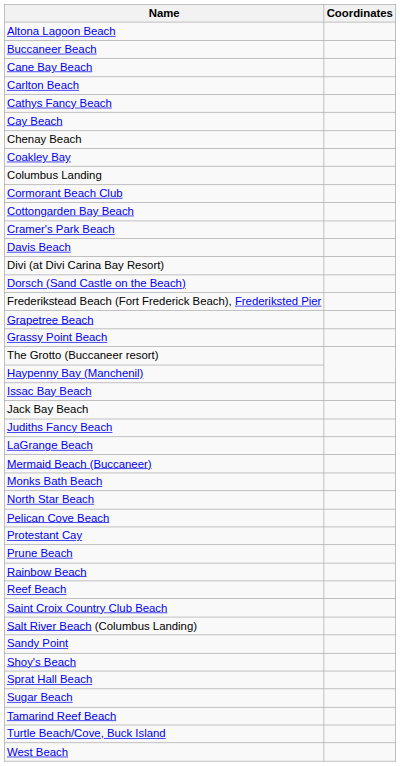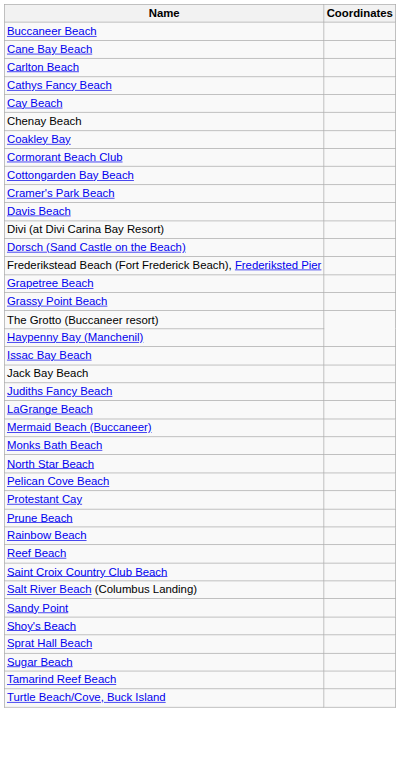 <table class="wikitable sortable">
 <tr>
 <th>Name</th>
 <th>Coordinates</th>
-</tr>
-<tr>
-<td><a href='#'>Altona Lagoon Beach</a></td>
-<td></td>
 </tr>
 <tr>
 <td><a href='#'>Buccaneer Beach</a></td>
 <td></td>
 </tr>
 <tr>
 <td><a href='#'>Cane Bay Beach</a></td>
 <td></td>
 </tr>
 <tr>
 <td><a href='#'>Carlton Beach</a></td>
 <td></td>
 </tr>
 <tr>
 <td><a href='#'>Cathys Fancy Beach</a></td>
 <td></td>
 </tr>
 <tr>
 <td><a href='#'>Cay Beach</a></td>
 <td></td>
 </tr>
 <tr>
 <td>Chenay Beach</td>
 <td></td>
 </tr>
 <tr>
 <td><a href='#'>Coakley Bay</a></td>
-<td></td>
-</tr>
-<tr>
-<td>Columbus Landing</td>
 <td></td>
 </tr>
 <tr>
 <td><a href='#'>Cormorant Beach Club</a></td>
 <td></td>
 </tr>
 <tr>
 <td><a href='#'>Cottongarden Bay Beach</a></td>
 <td></td>
 </tr>
 <tr>
 <td><a href='#'>Cramer's Park Beach</a></td>
 <td></td>
 </tr>
 <tr>
 <td><a href='#'>Davis Beach</a></td>
 <td></td>
 </tr>
 <tr>
 <td>Divi (at Divi Carina Bay Resort)</td>
 <td></td>
 </tr>
 <tr>
 <td><a href='#'>Dorsch (Sand Castle on the Beach)</a></td>
 <td></td>
 </tr>
 <tr>
 <td>Frederikstead Beach (Fort Frederick Beach), <a href='#'>Frederiksted Pier</a></td>
 <td></td>
 </tr>
 <tr>
 <td><a href='#'>Grapetree Beach</a></td>
 <td></td>
 </tr>
 <tr>
 <td><a href='#'>Grassy Point Beach</a></td>
 <td></td>
 </tr>
 <tr>
 <td>The Grotto (Buccaneer resort)</td>
 </tr>
 <tr>
 <td><a href='#'>Haypenny Bay (Manchenil)</a></td>
 </tr>
 <tr>
 <td><a href='#'>Issac Bay Beach</a></td>
 <td></td>
 </tr>
 <tr>
 <td>Jack Bay Beach</td>
 </tr>
 <tr>
 <td><a href='#'>Judiths Fancy Beach</a></td>
 <td></td>
 </tr>
 <tr>
 <td><a href='#'>LaGrange Beach</a></td>
 <td></td>
 </tr>
 <tr>
 <td><a href='#'>Mermaid Beach (Buccaneer)</a></td>
 </tr>
 <tr>
 <td><a href='#'>Monks Bath Beach</a></td>
 <td></td>
 </tr>
 <tr>
 <td><a href='#'>North Star Beach</a></td>
 <td></td>
 </tr>
 <tr>
 <td><a href='#'>Pelican Cove Beach</a></td>
 <td></td>
 </tr>
 <tr>
 <td><a href='#'>Protestant Cay</a></td>
 </tr>
 <tr>
 <td><a href='#'>Prune Beach</a></td>
 <td></td>
 </tr>
 <tr>
 <td><a href='#'>Rainbow Beach</a></td>
 <td></td>
 </tr>
 <tr>
 <td><a href='#'>Reef Beach</a></td>
 <td></td>
 </tr>
 <tr>
 <td><a href='#'>Saint Croix Country Club Beach</a></td>
 <td></td>
 </tr>
 <tr>
 <td><a href='#'>Salt River Beach</a> (Columbus Landing)</td>
 <td></td>
 </tr>
 <tr>
 <td><a href='#'>Sandy Point</a></td>
 </tr>
 <tr>
 <td><a href='#'>Shoy's Beach</a></td>
 <td></td>
 </tr>
 <tr>
 <td><a href='#'>Sprat Hall Beach</a></td>
 <td></td>
 </tr>
 <tr>
 <td><a href='#'>Sugar Beach</a></td>
 <td></td>
 </tr>
 <tr>
 <td><a href='#'>Tamarind Reef Beach</a></td>
 <td></td>
 </tr>
 <tr>
 <td><a href='#'>Turtle Beach/Cove, Buck Island</a></td>
 </tr>
-<tr>
-<td><a href='#'>West Beach</a></td>
-<td></td>
-</tr>
 </table>
